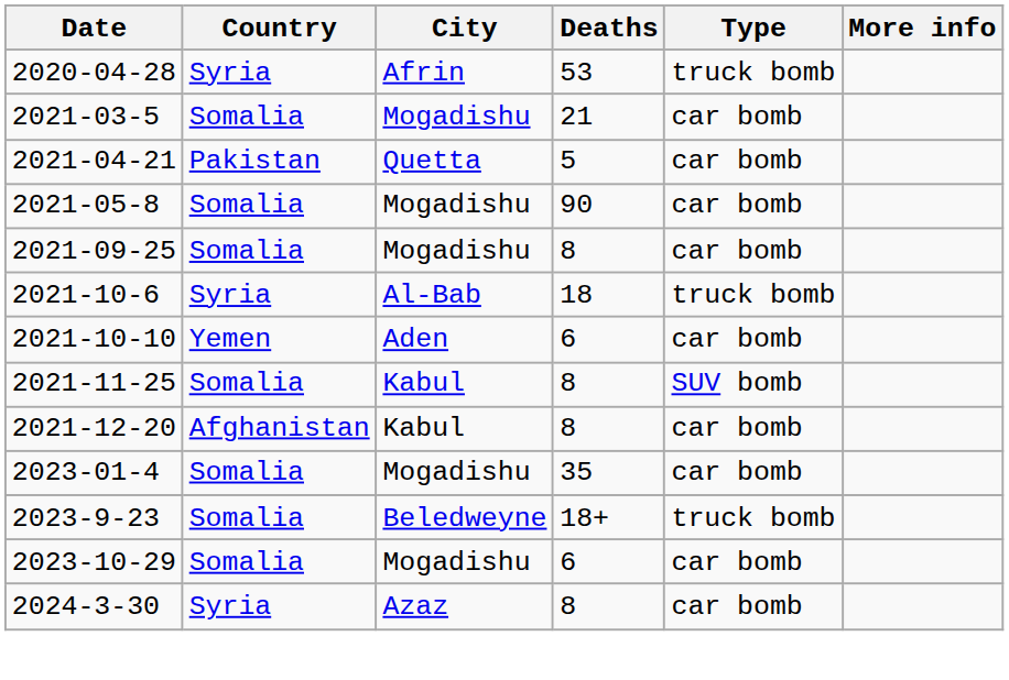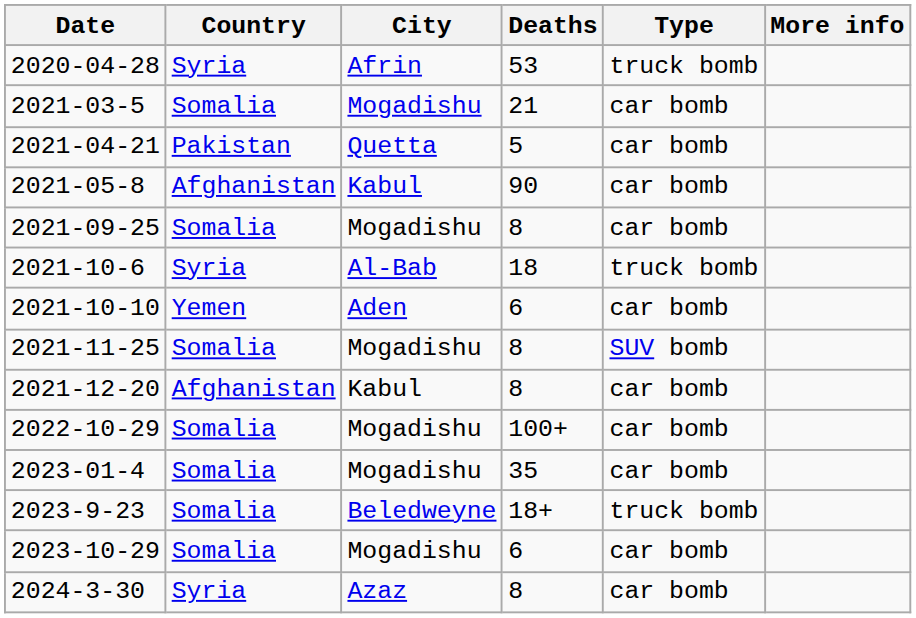 <table class="wikitable sortable">
 <tr>
 <th>Date</th>
 <th>Country</th>
 <th>City</th>
 <th>Deaths</th>
 <th>Type</th>
 <th>More info</th>
 </tr>
 <tr>
 <td>2020-04-28</td>
 <td> <a href='#'>Syria</a></td>
 <td><a href='#'>Afrin</a></td>
 <td>53</td>
 <td>truck bomb</td>
 <td></td>
 </tr>
 <tr>
 <td>2021-03-5</td>
 <td> <a href='#'>Somalia</a></td>
 <td><a href='#'>Mogadishu</a></td>
 <td>21</td>
 <td>car bomb</td>
 <td></td>
 </tr>
 <tr>
 <td>2021-04-21</td>
 <td> <a href='#'>Pakistan</a></td>
 <td><a href='#'>Quetta</a></td>
 <td>5</td>
 <td>car bomb</td>
 <td></td>
 </tr>
 <tr>
 <td>2021-05-8</td>
-<td> <a href='#'>Somalia</a></td>
-<td>Mogadishu</td>
+<td> <a href='#'>Afghanistan</a></td>
+<td><a href='#'>Kabul</a></td>
 <td>90</td>
 <td>car bomb</td>
 <td></td>
 </tr>
 <tr>
 <td>2021-09-25</td>
 <td> <a href='#'>Somalia</a></td>
 <td>Mogadishu</td>
 <td>8</td>
 <td>car bomb</td>
 <td></td>
 </tr>
 <tr>
 <td>2021-10-6</td>
 <td> <a href='#'>Syria</a></td>
 <td><a href='#'>Al-Bab</a></td>
 <td>18</td>
 <td>truck bomb</td>
 <td></td>
 </tr>
 <tr>
 <td>2021-10-10</td>
 <td> <a href='#'>Yemen</a></td>
 <td><a href='#'>Aden</a></td>
 <td>6</td>
 <td>car bomb</td>
 <td></td>
 </tr>
 <tr>
 <td>2021-11-25</td>
 <td> <a href='#'>Somalia</a></td>
-<td><a href='#'>Kabul</a></td>
+<td>Mogadishu</td>
 <td>8</td>
 <td><a href='#'>SUV</a> bomb</td>
 <td></td>
 </tr>
 <tr>
 <td>2021-12-20</td>
 <td> <a href='#'>Afghanistan</a></td>
 <td>Kabul</td>
 <td>8</td>
+<td>car bomb</td>
+<td></td>
+</tr>
+<tr>
+<td>2022-10-29</td>
+<td> <a href='#'>Somalia</a></td>
+<td>Mogadishu</td>
+<td>100+</td>
 <td>car bomb</td>
 <td></td>
 </tr>
 <tr>
 <td>2023-01-4</td>
 <td> <a href='#'>Somalia</a></td>
 <td>Mogadishu</td>
 <td>35</td>
 <td>car bomb</td>
 <td></td>
 </tr>
 <tr>
 <td>2023-9-23</td>
 <td> <a href='#'>Somalia</a></td>
 <td><a href='#'>Beledweyne</a></td>
 <td>18+</td>
 <td>truck bomb</td>
 <td></td>
 </tr>
 <tr>
 <td>2023-10-29</td>
 <td> <a href='#'>Somalia</a></td>
 <td>Mogadishu</td>
 <td>6</td>
 <td>car bomb</td>
 <td></td>
 </tr>
 <tr>
 <td>2024-3-30</td>
 <td> <a href='#'>Syria</a></td>
 <td><a href='#'>Azaz</a></td>
 <td>8</td>
 <td>car bomb</td>
 <td></td>
 </tr>
 </table>
